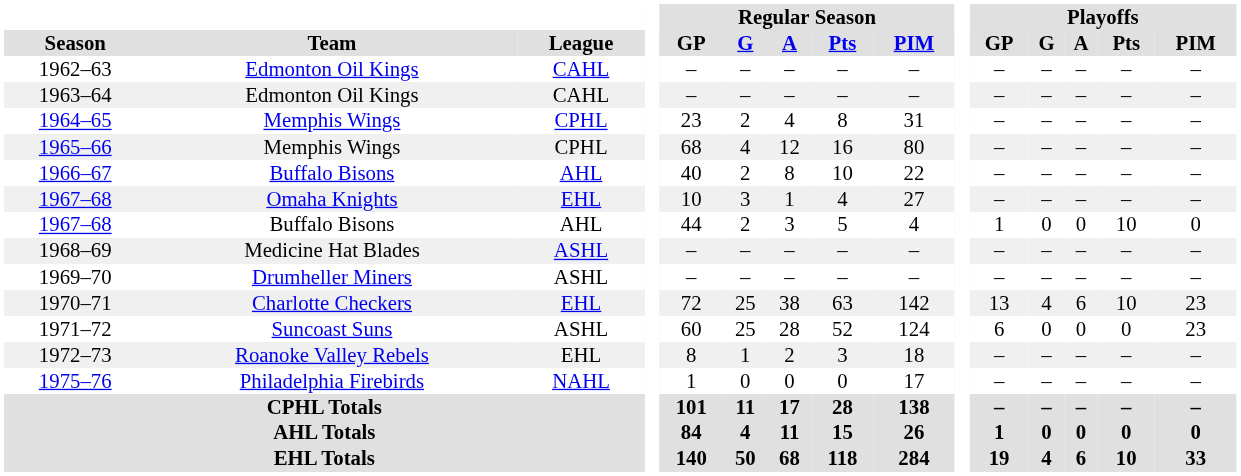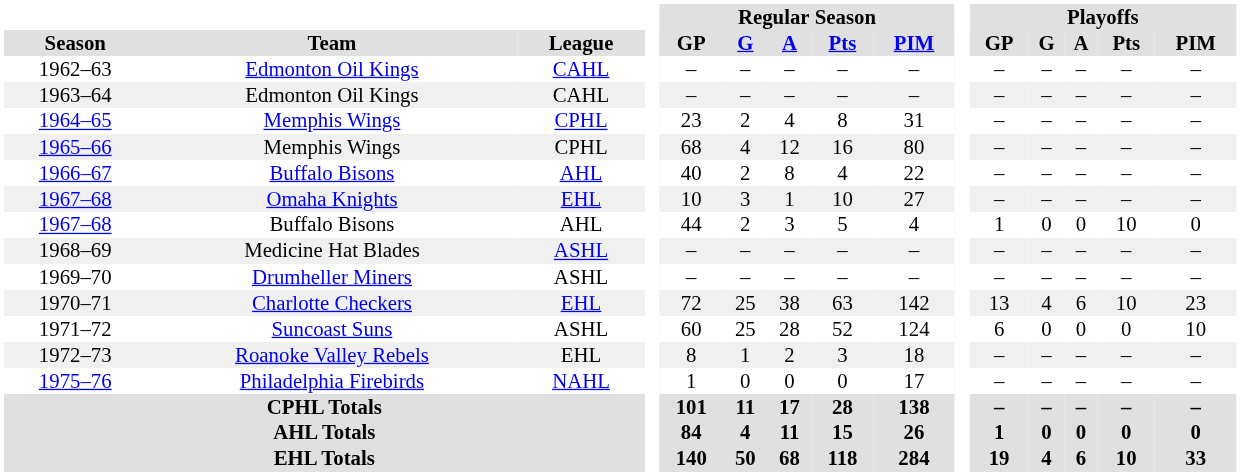 <table border="0" cellpadding="1" cellspacing="0" style="text-align:center; width:75%">
 <tr bgcolor="#e0e0e0">
 <th colspan="3"  bgcolor="#ffffff"> </th>
 <th rowspan="99" bgcolor="#ffffff"> </th>
 <th colspan="5">Regular Season</th>
 <th rowspan="99" bgcolor="#ffffff"> </th>
 <th colspan="5">Playoffs</th>
 </tr>
 <tr bgcolor="#e0e0e0">
 <th>Season</th>
 <th>Team</th>
 <th>League</th>
 <th>GP</th>
 <th><a href='#'>G</a></th>
 <th><a href='#'>A</a></th>
 <th><a href='#'>Pts</a></th>
 <th><a href='#'>PIM</a></th>
 <th>GP</th>
 <th>G</th>
 <th>A</th>
 <th>Pts</th>
 <th>PIM</th>
 </tr>
 <tr ALIGN="center">
 <td>1962–63</td>
 <td><a href='#'>Edmonton Oil Kings</a></td>
 <td><a href='#'>CAHL</a></td>
 <td>–</td>
 <td>–</td>
 <td>–</td>
 <td>–</td>
 <td>–</td>
 <td>–</td>
 <td>–</td>
 <td>–</td>
 <td>–</td>
 <td>–</td>
 </tr>
 <tr ALIGN="center" bgcolor="#f0f0f0">
 <td>1963–64</td>
 <td>Edmonton Oil Kings</td>
 <td>CAHL</td>
 <td>–</td>
 <td>–</td>
 <td>–</td>
 <td>–</td>
 <td>–</td>
 <td>–</td>
 <td>–</td>
 <td>–</td>
 <td>–</td>
 <td>–</td>
 </tr>
 <tr ALIGN="center">
 <td><a href='#'>1964–65</a></td>
 <td><a href='#'>Memphis Wings</a></td>
 <td><a href='#'>CPHL</a></td>
 <td>23</td>
 <td>2</td>
 <td>4</td>
 <td>8</td>
 <td>31</td>
 <td>–</td>
 <td>–</td>
 <td>–</td>
 <td>–</td>
 <td>–</td>
 </tr>
 <tr ALIGN="center" bgcolor="#f0f0f0">
 <td><a href='#'>1965–66</a></td>
 <td>Memphis Wings</td>
 <td>CPHL</td>
 <td>68</td>
 <td>4</td>
 <td>12</td>
 <td>16</td>
 <td>80</td>
 <td>–</td>
 <td>–</td>
 <td>–</td>
 <td>–</td>
 <td>–</td>
 </tr>
 <tr ALIGN="center">
 <td><a href='#'>1966–67</a></td>
 <td><a href='#'>Buffalo Bisons</a></td>
 <td><a href='#'>AHL</a></td>
 <td>40</td>
 <td>2</td>
 <td>8</td>
-<td>10</td>
+<td>4</td>
 <td>22</td>
 <td>–</td>
 <td>–</td>
 <td>–</td>
 <td>–</td>
 <td>–</td>
 </tr>
 <tr ALIGN="center" bgcolor="#f0f0f0">
 <td><a href='#'>1967–68</a></td>
 <td><a href='#'>Omaha Knights</a></td>
 <td><a href='#'>EHL</a></td>
 <td>10</td>
 <td>3</td>
 <td>1</td>
-<td>4</td>
+<td>10</td>
 <td>27</td>
 <td>–</td>
 <td>–</td>
 <td>–</td>
 <td>–</td>
 <td>–</td>
 </tr>
 <tr ALIGN="center">
 <td><a href='#'>1967–68</a></td>
 <td>Buffalo Bisons</td>
 <td>AHL</td>
 <td>44</td>
 <td>2</td>
 <td>3</td>
 <td>5</td>
 <td>4</td>
 <td>1</td>
 <td>0</td>
 <td>0</td>
 <td>10</td>
 <td>0</td>
 </tr>
 <tr ALIGN="center" bgcolor="#f0f0f0">
 <td>1968–69</td>
 <td>Medicine Hat Blades</td>
 <td><a href='#'>ASHL</a></td>
 <td>–</td>
 <td>–</td>
 <td>–</td>
 <td>–</td>
 <td>–</td>
 <td>–</td>
 <td>–</td>
 <td>–</td>
 <td>–</td>
 <td>–</td>
 </tr>
 <tr ALIGN="center">
 <td>1969–70</td>
 <td><a href='#'>Drumheller Miners</a></td>
 <td>ASHL</td>
 <td>–</td>
 <td>–</td>
 <td>–</td>
 <td>–</td>
 <td>–</td>
 <td>–</td>
 <td>–</td>
 <td>–</td>
 <td>–</td>
 <td>–</td>
 </tr>
 <tr ALIGN="center" bgcolor="#f0f0f0">
 <td>1970–71</td>
 <td><a href='#'>Charlotte Checkers</a></td>
 <td><a href='#'>EHL</a></td>
 <td>72</td>
 <td>25</td>
 <td>38</td>
 <td>63</td>
 <td>142</td>
 <td>13</td>
 <td>4</td>
 <td>6</td>
 <td>10</td>
 <td>23</td>
 </tr>
 <tr ALIGN="center">
 <td>1971–72</td>
 <td><a href='#'>Suncoast Suns</a></td>
 <td>ASHL</td>
 <td>60</td>
 <td>25</td>
 <td>28</td>
 <td>52</td>
 <td>124</td>
 <td>6</td>
 <td>0</td>
 <td>0</td>
 <td>0</td>
-<td>23</td>
+<td>10</td>
 </tr>
 <tr ALIGN="center" bgcolor="#f0f0f0">
 <td>1972–73</td>
 <td><a href='#'>Roanoke Valley Rebels</a></td>
 <td>EHL</td>
 <td>8</td>
 <td>1</td>
 <td>2</td>
 <td>3</td>
 <td>18</td>
 <td>–</td>
 <td>–</td>
 <td>–</td>
 <td>–</td>
 <td>–</td>
 </tr>
 <tr ALIGN="center">
 <td><a href='#'>1975–76</a></td>
 <td><a href='#'>Philadelphia Firebirds</a></td>
 <td><a href='#'>NAHL</a></td>
 <td>1</td>
 <td>0</td>
 <td>0</td>
 <td>0</td>
 <td>17</td>
 <td>–</td>
 <td>–</td>
 <td>–</td>
 <td>–</td>
 <td>–</td>
 </tr>
 <tr bgcolor="#e0e0e0">
 <th colspan="3">CPHL Totals</th>
 <th>101</th>
 <th>11</th>
 <th>17</th>
 <th>28</th>
 <th>138</th>
 <th>–</th>
 <th>–</th>
 <th>–</th>
 <th>–</th>
 <th>–</th>
 </tr>
 <tr bgcolor="#e0e0e0">
 <th colspan="3">AHL Totals</th>
 <th>84</th>
 <th>4</th>
 <th>11</th>
 <th>15</th>
 <th>26</th>
 <th>1</th>
 <th>0</th>
 <th>0</th>
 <th>0</th>
 <th>0</th>
 </tr>
 <tr bgcolor="#e0e0e0">
 <th colspan="3">EHL Totals</th>
 <th>140</th>
 <th>50</th>
 <th>68</th>
 <th>118</th>
 <th>284</th>
 <th>19</th>
 <th>4</th>
 <th>6</th>
 <th>10</th>
 <th>33</th>
 </tr>
 </table>
